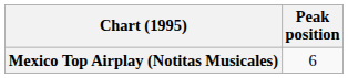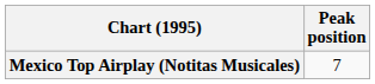 <table class="wikitable plainrowheaders" style="text-align:center">
 <tr>
 <th scope="col">Chart (1995)</th>
 <th scope="col">Peak<br>position</th>
 </tr>
 <tr>
 <th scope="row">Mexico Top Airplay (Notitas Musicales)</th>
-<td>6</td>
+<td>7</td>
 </tr>
 </table>
